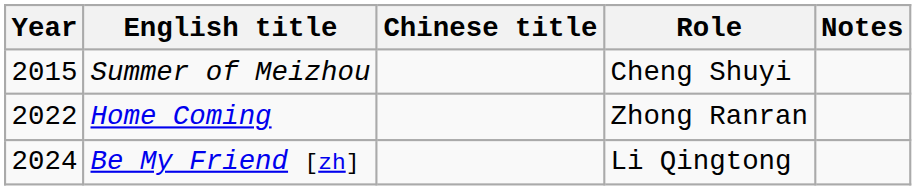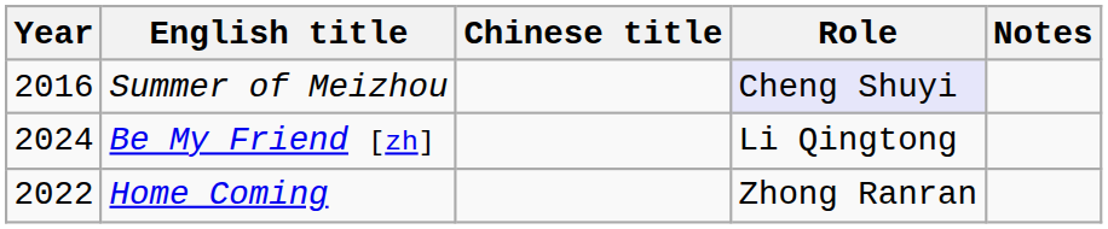 <table class="wikitable">
 <tr>
 <th>Year</th>
 <th>English title</th>
 <th>Chinese title</th>
 <th>Role</th>
 <th>Notes</th>
 </tr>
 <tr>
-<td>2015</td>
+<td>2016</td>
 <td><em>Summer of Meizhou</em></td>
 <td></td>
-<td>Cheng Shuyi</td>
+<td style="background: lavender;">Cheng Shuyi</td>
+<td></td>
+</tr>
+<tr>
+<td>2024</td>
+<td><em><a href='#'>Be My Friend</a></em> <small>[</small><small><a href='#'>zh</a></small><small>]</small></td>
+<td></td>
+<td>Li Qingtong</td>
 <td></td>
 </tr>
 <tr>
 <td>2022</td>
 <td><em><a href='#'>Home Coming</a></em></td>
 <td></td>
 <td>Zhong Ranran</td>
 <td></td>
 </tr>
-<tr>
-<td>2024</td>
-<td><em><a href='#'>Be My Friend</a></em> <small>[</small><small><a href='#'>zh</a></small><small>]</small></td>
-<td></td>
-<td>Li Qingtong</td>
-<td></td>
-</tr>
 </table>
